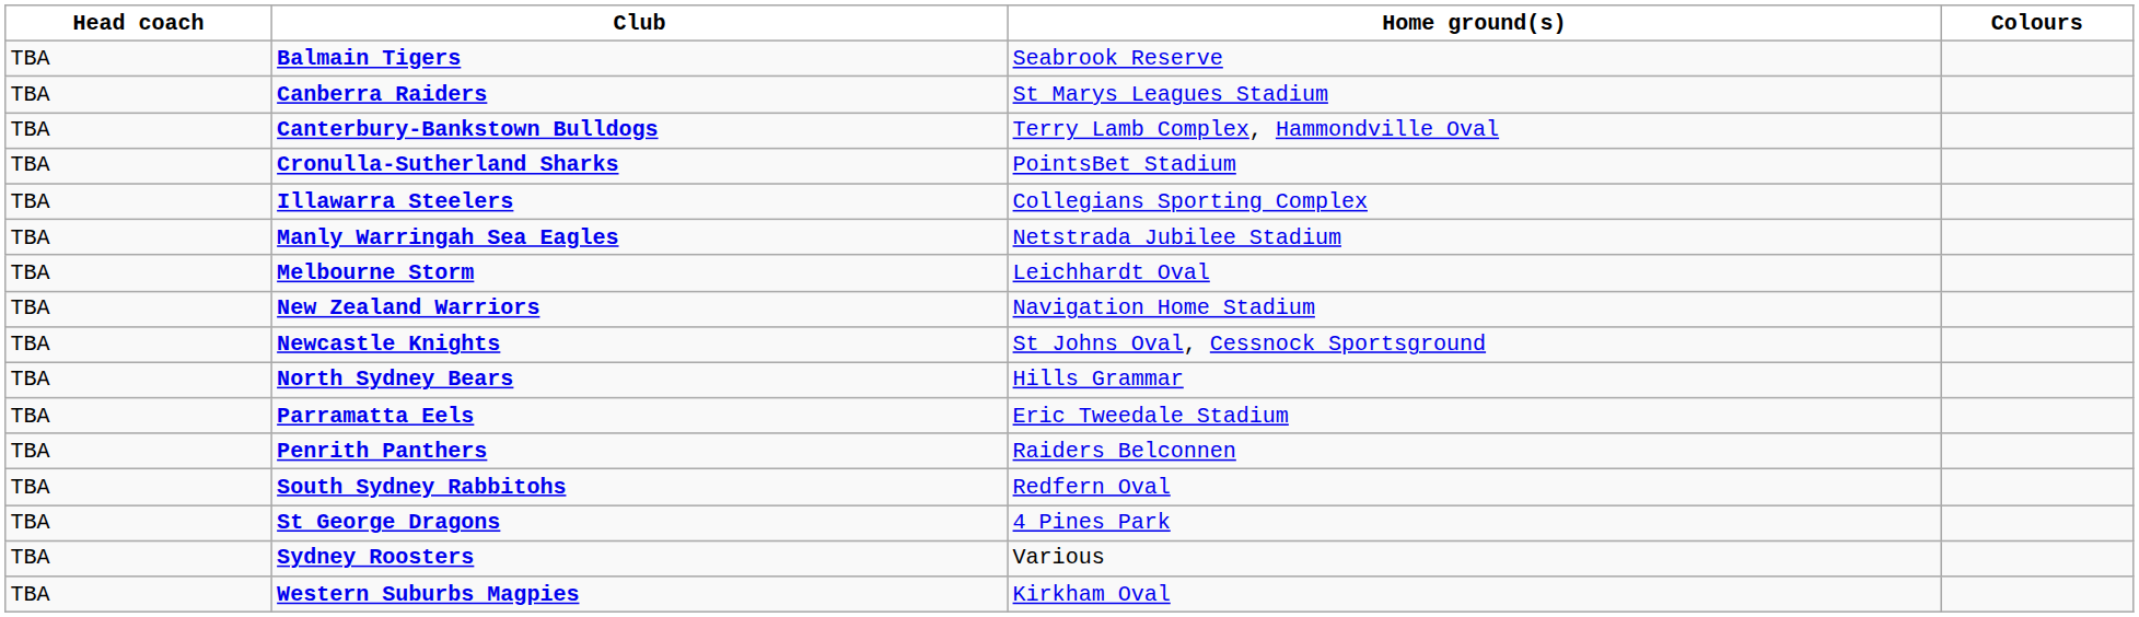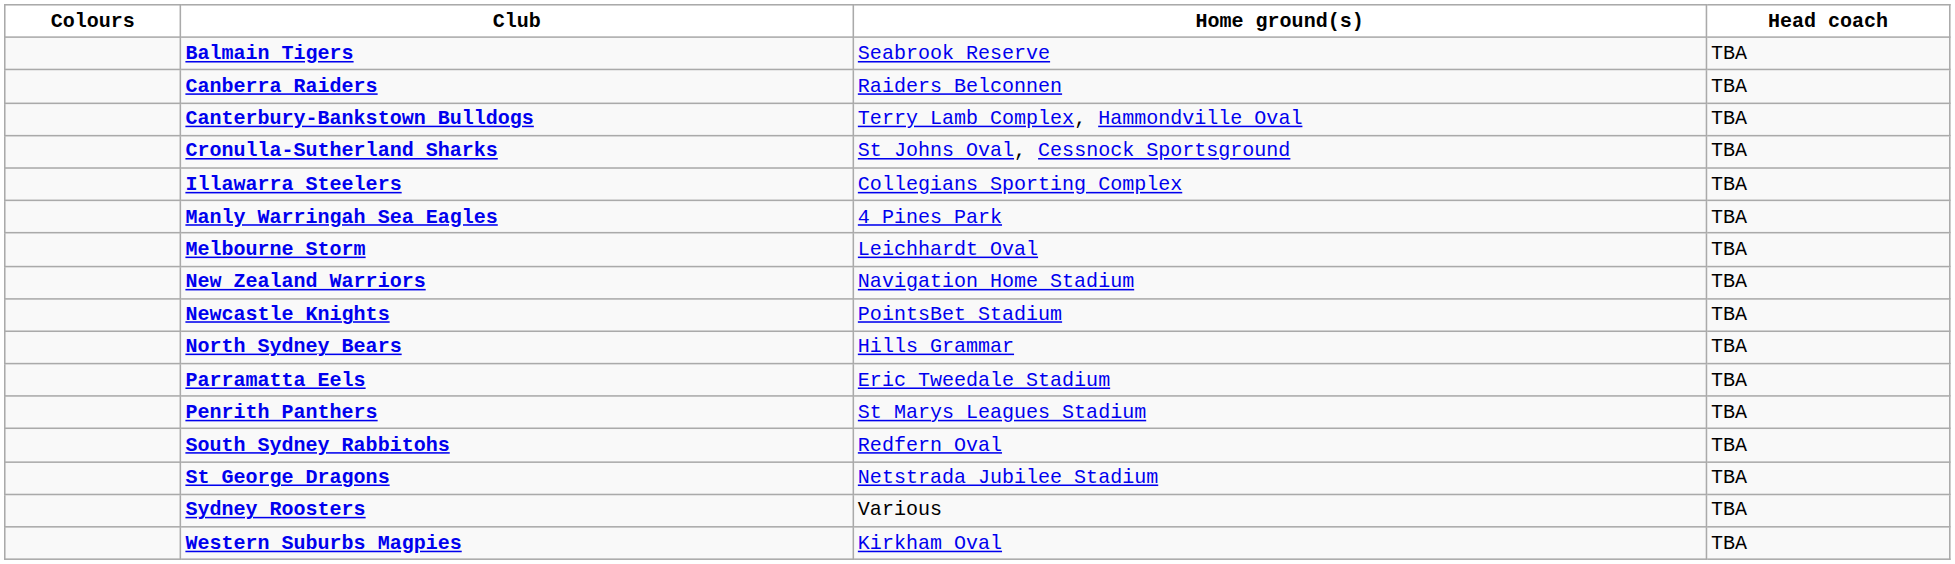 <table class="wikitable" style="width:100%; text-align:left">
 <tr>
-<th style="background:white">Head coach</th>
+<th style="background:white">Colours</th>
 <th style="background:white">Club</th>
 <th style="background:white">Home ground(s)</th>
-<th style="background:white">Colours</th>
+<th style="background:white">Head coach</th>
 </tr>
 <tr>
-<td>TBA</td>
+<td></td>
 <td><strong><a href='#'>Balmain Tigers</a></strong></td>
 <td><a href='#'>Seabrook Reserve</a></td>
-<td></td>
+<td>TBA</td>
 </tr>
 <tr>
+<td></td>
+<td><strong><a href='#'>Canberra Raiders</a></strong></td>
+<td><a href='#'>Raiders Belconnen</a></td>
 <td>TBA</td>
-<td><strong><a href='#'>Canberra Raiders</a></strong></td>
-<td><a href='#'>St Marys Leagues Stadium</a></td>
-<td></td>
 </tr>
 <tr>
-<td>TBA</td>
+<td></td>
 <td><strong><a href='#'>Canterbury-Bankstown Bulldogs</a></strong></td>
 <td><a href='#'>Terry Lamb Complex</a>, <a href='#'>Hammondville Oval</a></td>
-<td></td>
+<td>TBA</td>
 </tr>
 <tr>
+<td></td>
+<td><strong><a href='#'>Cronulla-Sutherland Sharks</a></strong></td>
+<td><a href='#'>St Johns Oval</a>, <a href='#'>Cessnock Sportsground</a></td>
 <td>TBA</td>
-<td><strong><a href='#'>Cronulla-Sutherland Sharks</a></strong></td>
-<td><a href='#'>PointsBet Stadium</a></td>
-<td></td>
 </tr>
 <tr>
-<td>TBA</td>
+<td></td>
 <td><strong><a href='#'>Illawarra Steelers</a></strong></td>
 <td><a href='#'>Collegians Sporting Complex</a></td>
-<td></td>
+<td>TBA</td>
 </tr>
 <tr>
+<td></td>
+<td><strong><a href='#'>Manly Warringah Sea Eagles</a></strong></td>
+<td><a href='#'>4 Pines Park</a></td>
 <td>TBA</td>
-<td><strong><a href='#'>Manly Warringah Sea Eagles</a></strong></td>
-<td><a href='#'>Netstrada Jubilee Stadium</a></td>
-<td></td>
 </tr>
 <tr>
-<td>TBA</td>
+<td></td>
 <td><strong><a href='#'>Melbourne Storm</a></strong></td>
 <td><a href='#'>Leichhardt Oval</a></td>
-<td></td>
+<td>TBA</td>
 </tr>
 <tr>
-<td>TBA</td>
+<td></td>
 <td><strong><a href='#'>New Zealand Warriors</a></strong></td>
 <td><a href='#'>Navigation Home Stadium</a></td>
-<td></td>
+<td>TBA</td>
 </tr>
 <tr>
+<td></td>
+<td><strong><a href='#'>Newcastle Knights</a></strong></td>
+<td><a href='#'>PointsBet Stadium</a></td>
 <td>TBA</td>
-<td><strong><a href='#'>Newcastle Knights</a></strong></td>
-<td><a href='#'>St Johns Oval</a>, <a href='#'>Cessnock Sportsground</a></td>
-<td></td>
 </tr>
 <tr>
-<td>TBA</td>
+<td></td>
 <td><strong><a href='#'>North Sydney Bears</a></strong></td>
 <td><a href='#'>Hills Grammar</a></td>
-<td></td>
+<td>TBA</td>
 </tr>
 <tr>
-<td>TBA</td>
+<td></td>
 <td><strong><a href='#'>Parramatta Eels</a></strong></td>
 <td><a href='#'>Eric Tweedale Stadium</a></td>
-<td></td>
+<td>TBA</td>
 </tr>
 <tr>
+<td></td>
+<td><strong><a href='#'>Penrith Panthers</a></strong></td>
+<td><a href='#'>St Marys Leagues Stadium</a></td>
 <td>TBA</td>
-<td><strong><a href='#'>Penrith Panthers</a></strong></td>
-<td><a href='#'>Raiders Belconnen</a></td>
-<td></td>
 </tr>
 <tr>
-<td>TBA</td>
+<td></td>
 <td><strong><a href='#'>South Sydney Rabbitohs</a></strong></td>
 <td><a href='#'>Redfern Oval</a></td>
-<td></td>
+<td>TBA</td>
 </tr>
 <tr>
+<td></td>
+<td><strong><a href='#'>St George Dragons</a></strong></td>
+<td><a href='#'>Netstrada Jubilee Stadium</a></td>
 <td>TBA</td>
-<td><strong><a href='#'>St George Dragons</a></strong></td>
-<td><a href='#'>4 Pines Park</a></td>
-<td></td>
 </tr>
 <tr>
-<td>TBA</td>
+<td></td>
 <td><strong><a href='#'>Sydney Roosters</a></strong></td>
 <td>Various</td>
-<td></td>
+<td>TBA</td>
 </tr>
 <tr>
-<td>TBA</td>
+<td></td>
 <td><strong><a href='#'>Western Suburbs Magpies</a></strong></td>
 <td><a href='#'>Kirkham Oval</a></td>
-<td></td>
+<td>TBA</td>
 </tr>
 </table>
